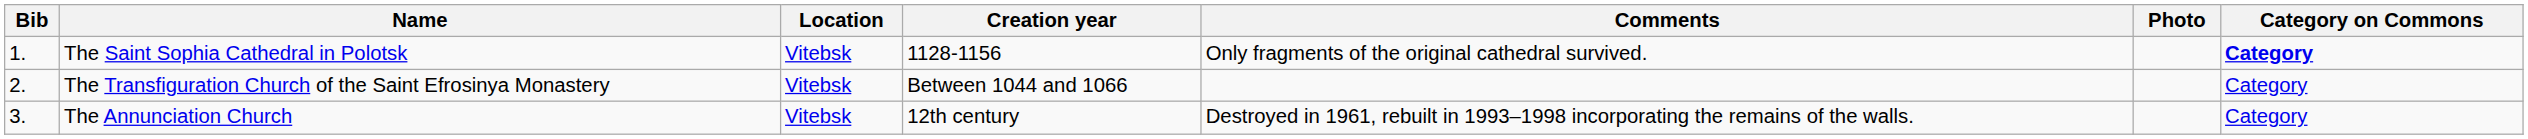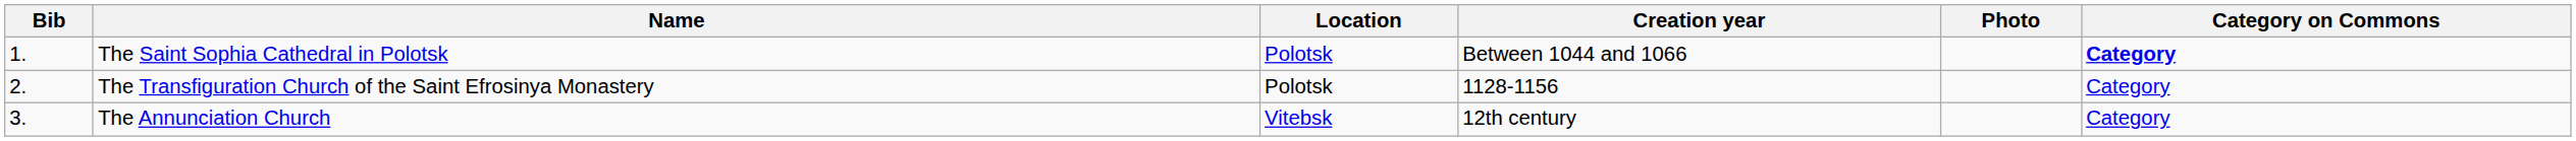 <table class="wikitable sortable" width="100%">
 <tr>
 <th>Bib</th>
 <th>Name</th>
 <th>Location</th>
 <th>Creation year</th>
-<th>Comments</th>
 <th>Photo</th>
 <th>Category on Commons</th>
 </tr>
 <tr>
 <td>1.</td>
 <td>The <a href='#'>Saint Sophia Cathedral in Polotsk</a></td>
-<td><a href='#'>Vitebsk</a></td>
-<td>1128-1156</td>
-<td>Only fragments of the original cathedral survived.</td>
+<td><a href='#'>Polotsk</a></td>
+<td>Between 1044 and 1066</td>
 <td></td>
 <td><strong><a href='#'>Category</a></strong></td>
 </tr>
 <tr>
 <td>2.</td>
 <td>The <a href='#'>Transfiguration Church</a> of the Saint Efrosinya Monastery</td>
-<td><a href='#'>Vitebsk</a></td>
-<td>Between 1044 and 1066</td>
-<td></td>
+<td>Polotsk</td>
+<td>1128-1156</td>
 <td></td>
 <td><a href='#'>Category</a></td>
 </tr>
 <tr>
 <td>3.</td>
 <td>The <a href='#'>Annunciation Church</a></td>
 <td><a href='#'>Vitebsk</a></td>
 <td>12th century</td>
-<td>Destroyed in 1961, rebuilt in 1993–1998 incorporating the remains of the walls.</td>
 <td></td>
 <td><a href='#'>Category</a></td>
 </tr>
 </table>
